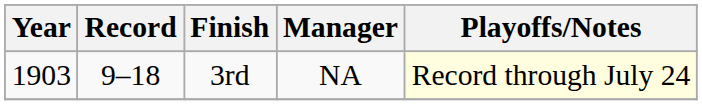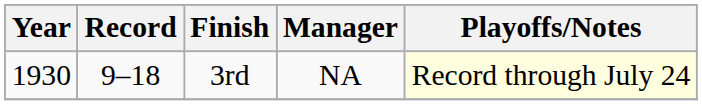 <table class="wikitable">
 <tr style="background: #F2F2F2;">
 <th>Year</th>
 <th>Record</th>
 <th>Finish</th>
 <th>Manager</th>
 <th>Playoffs/Notes</th>
 </tr>
 <tr align=center>
-<td>1903</td>
+<td>1930</td>
 <td>9–18</td>
 <td>3rd</td>
 <td>NA</td>
 <td style="background: lightyellow;">Record through July 24</td>
 </tr>
 <tr align=center>
 </tr>
 </table>
